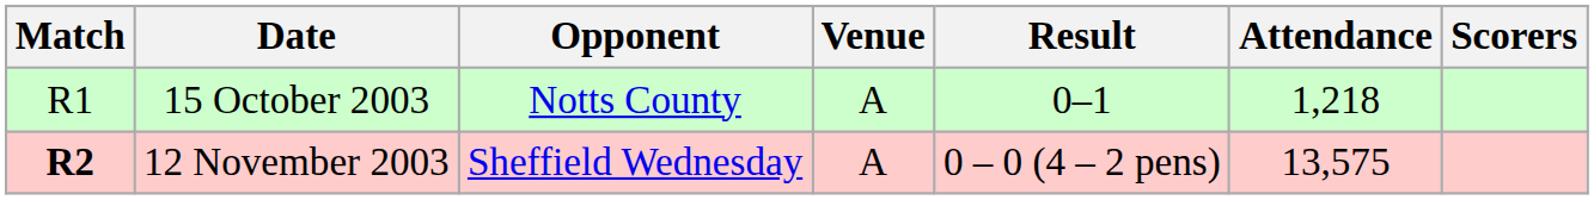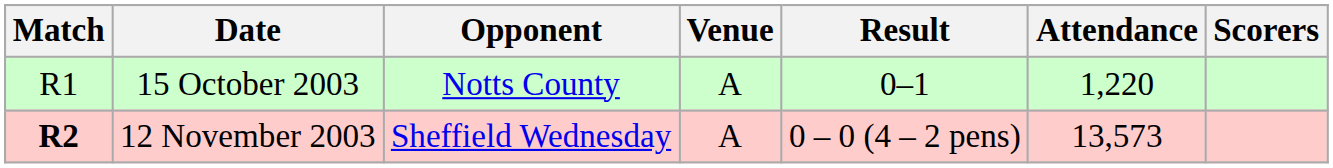 <table class="wikitable" style="font-size:100%; text-align:center">
 <tr>
 <th>Match</th>
 <th>Date</th>
 <th>Opponent</th>
 <th>Venue</th>
 <th>Result</th>
 <th>Attendance</th>
 <th>Scorers</th>
 </tr>
 <tr style="background: #CCFFCC;">
 <td>R1</td>
 <td>15 October 2003</td>
 <td><a href='#'>Notts County</a></td>
 <td>A</td>
 <td>0–1</td>
-<td>1,218</td>
+<td>1,220</td>
 <td></td>
 </tr>
 <tr style="background: #FFCCCC;">
 <td><strong>R2</strong></td>
 <td>12 November 2003</td>
 <td><a href='#'>Sheffield Wednesday</a></td>
 <td>A</td>
 <td>0 – 0 (4 – 2 pens)</td>
-<td>13,575</td>
+<td>13,573</td>
 <td></td>
 </tr>
 </table>
